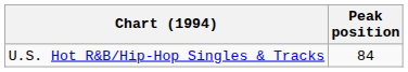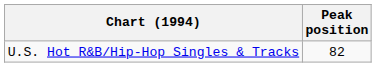 <table class="wikitable sortable">
 <tr>
 <th align="left">Chart (1994)</th>
 <th align="center">Peak<br>position</th>
 </tr>
 <tr>
 <td align="left">U.S. <a href='#'>Hot R&B/Hip-Hop Singles & Tracks</a></td>
-<td align="center">84</td>
+<td align="center">82</td>
 </tr>
 </table>
